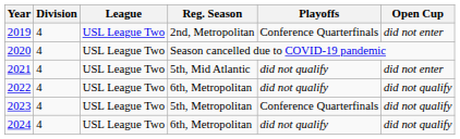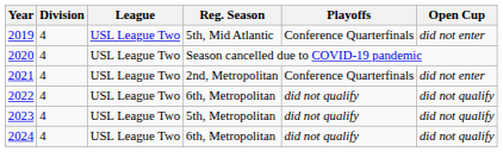 <table class="wikitable">
 <tr>
 <th>Year</th>
 <th>Division</th>
 <th>League</th>
 <th>Reg. Season</th>
 <th>Playoffs</th>
 <th>Open Cup</th>
 </tr>
 <tr>
 <td><a href='#'>2019</a></td>
 <td>4</td>
 <td><a href='#'>USL League Two</a></td>
-<td>2nd, Metropolitan</td>
+<td>5th, Mid Atlantic</td>
 <td>Conference Quarterfinals</td>
 <td><em>did not enter</em></td>
 </tr>
 <tr>
 <td><a href='#'>2020</a></td>
 <td>4</td>
 <td>USL League Two</td>
 <td colspan=3>Season cancelled due to <a href='#'>COVID-19 pandemic</a></td>
 </tr>
 <tr>
 <td><a href='#'>2021</a></td>
 <td>4</td>
 <td>USL League Two</td>
-<td>5th, Mid Atlantic</td>
-<td><em>did not qualify</em></td>
+<td>2nd, Metropolitan</td>
+<td>Conference Quarterfinals</td>
 <td><em>did not enter</em></td>
 </tr>
 <tr>
 <td><a href='#'>2022</a></td>
 <td>4</td>
 <td>USL League Two</td>
 <td>6th, Metropolitan</td>
 <td><em>did not qualify</em></td>
 <td><em>did not qualify</em></td>
 </tr>
 <tr>
 <td><a href='#'>2023</a></td>
 <td>4</td>
 <td>USL League Two</td>
 <td>5th, Metropolitan</td>
-<td>Conference Quarterfinals</td>
+<td><em>did not qualify</em></td>
 <td><em>did not qualify</em></td>
 </tr>
 <tr>
 <td><a href='#'>2024</a></td>
 <td>4</td>
 <td>USL League Two</td>
 <td>6th, Metropolitan</td>
 <td><em>did not qualify</em></td>
 <td><em>did not qualify</em></td>
 </tr>
 </table>
